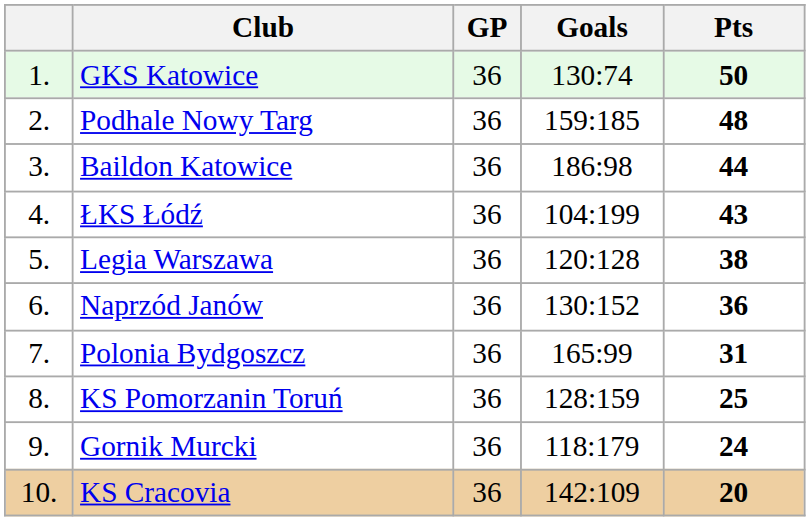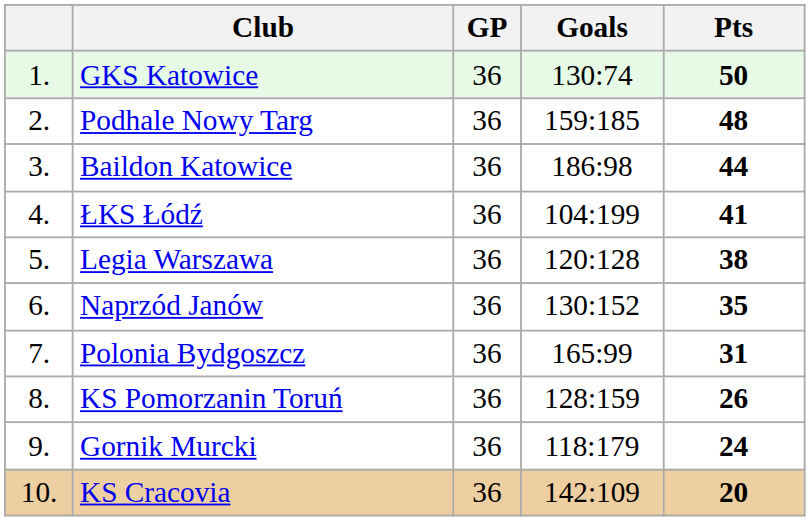 <table class="wikitable">
 <tr>
 <th width="30"></th>
 <th width="200">Club</th>
 <th width="30">GP</th>
 <th width="70">Goals</th>
 <th width="70">Pts</th>
 </tr>
 <tr bgcolor="#e6fae6" align="center">
 <td>1.</td>
 <td align="left"><a href='#'>GKS Katowice</a></td>
 <td>36</td>
 <td>130:74</td>
 <td><strong>50</strong></td>
 </tr>
 <tr bgcolor="#FFFFFF" align="center">
 <td>2.</td>
 <td align="left"><a href='#'>Podhale Nowy Targ</a></td>
 <td>36</td>
 <td>159:185</td>
 <td><strong>48</strong></td>
 </tr>
 <tr bgcolor="#FFFFFF" align="center">
 <td>3.</td>
 <td align="left"><a href='#'>Baildon Katowice</a></td>
 <td>36</td>
 <td>186:98</td>
 <td><strong>44</strong></td>
 </tr>
 <tr bgcolor="#FFFFFF" align="center">
 <td>4.</td>
 <td align="left"><a href='#'>ŁKS Łódź</a></td>
 <td>36</td>
 <td>104:199</td>
-<td><strong>43</strong></td>
+<td><strong>41</strong></td>
 </tr>
 <tr bgcolor="#FFFFFF" align="center">
 <td>5.</td>
 <td align="left"><a href='#'>Legia Warszawa</a></td>
 <td>36</td>
 <td>120:128</td>
 <td><strong>38</strong></td>
 </tr>
 <tr bgcolor="#FFFFFF" align="center">
 <td>6.</td>
 <td align="left"><a href='#'>Naprzód Janów</a></td>
 <td>36</td>
 <td>130:152</td>
-<td><strong>36</strong></td>
+<td><strong>35</strong></td>
 </tr>
 <tr bgcolor="#FFFFFF" align="center">
 <td>7.</td>
 <td align="left"><a href='#'>Polonia Bydgoszcz</a></td>
 <td>36</td>
 <td>165:99</td>
 <td><strong>31</strong></td>
 </tr>
 <tr bgcolor="#FFFFFF" align="center">
 <td>8.</td>
 <td align="left"><a href='#'>KS Pomorzanin Toruń</a></td>
 <td>36</td>
 <td>128:159</td>
-<td><strong>25</strong></td>
+<td><strong>26</strong></td>
 </tr>
 <tr bgcolor="#FFFFFF" align="center">
 <td>9.</td>
 <td align="left"><a href='#'>Gornik Murcki</a></td>
 <td>36</td>
 <td>118:179</td>
 <td><strong>24</strong></td>
 </tr>
 <tr bgcolor="#EECFA1" align="center">
 <td>10.</td>
 <td align="left"><a href='#'>KS Cracovia</a></td>
 <td>36</td>
 <td>142:109</td>
 <td><strong>20</strong></td>
 </tr>
 </table>
